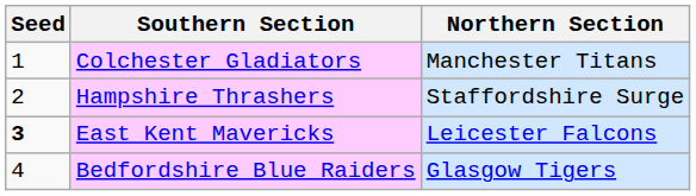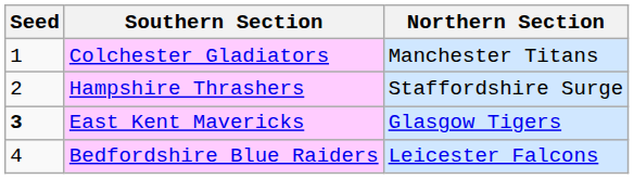 <table class="wikitable">
 <tr>
 <th>Seed</th>
 <th>Southern Section</th>
 <th>Northern Section</th>
 </tr>
 <tr>
 <td>1</td>
 <td bgcolor="#FFCCFF"><a href='#'>Colchester Gladiators</a></td>
 <td bgcolor="#D0E7FF">Manchester Titans</td>
 </tr>
 <tr>
 <td>2</td>
 <td bgcolor="#FFCCFF"><a href='#'>Hampshire Thrashers</a></td>
 <td bgcolor="#D0E7FF">Staffordshire Surge</td>
 </tr>
 <tr>
 <td><strong>3</strong></td>
 <td bgcolor="#FFCCFF"><a href='#'>East Kent Mavericks</a></td>
-<td bgcolor="#D0E7FF"><a href='#'>Leicester Falcons</a></td>
+<td bgcolor="#D0E7FF"><a href='#'>Glasgow Tigers</a></td>
 </tr>
 <tr>
 <td>4</td>
 <td bgcolor="#FFCCFF"><a href='#'>Bedfordshire Blue Raiders</a></td>
-<td bgcolor="#D0E7FF"><a href='#'>Glasgow Tigers</a></td>
+<td bgcolor="#D0E7FF"><a href='#'>Leicester Falcons</a></td>
 </tr>
 </table>
